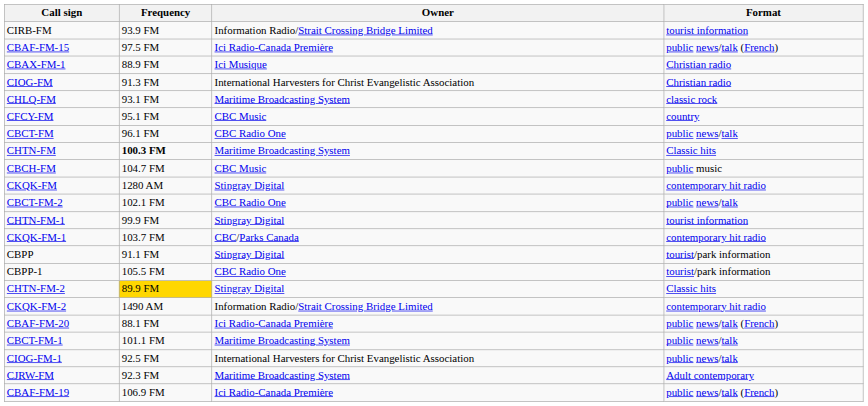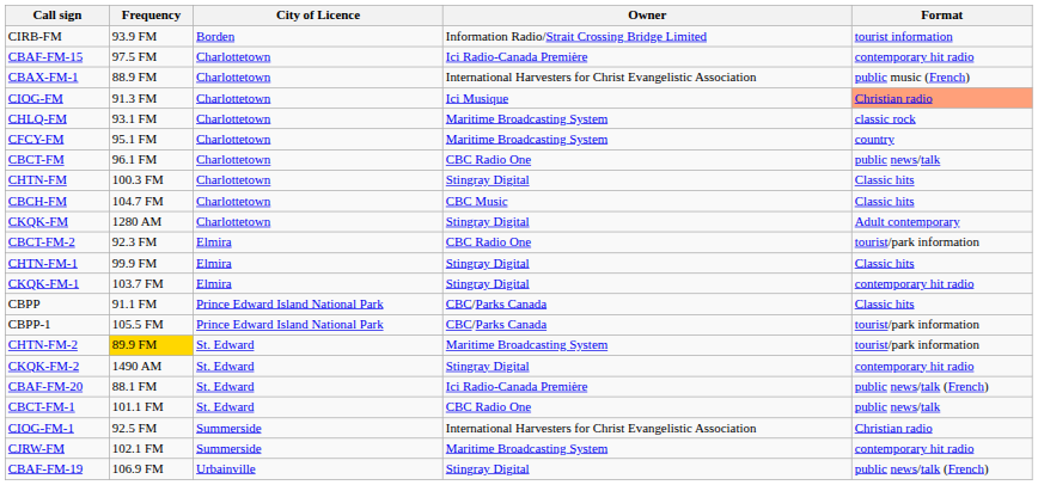 <table width="100%" class="wikitable sortable">
 <tr>
 <th>Call sign</th>
 <th data-sort-type="number">Frequency</th>
+<th>City of Licence</th>
 <th>Owner</th>
 <th>Format</th>
 </tr>
 <tr>
 <td>CIRB-FM</td>
 <td data-sort-value=093900>93.9 FM</td>
+<td><a href='#'>Borden</a></td>
 <td>Information Radio/<a href='#'>Strait Crossing Bridge Limited</a></td>
 <td><a href='#'>tourist information</a></td>
 </tr>
 <tr>
 <td><a href='#'>CBAF-FM-15</a></td>
 <td data-sort-value=097510>97.5 FM</td>
+<td><a href='#'>Charlottetown</a></td>
 <td><a href='#'>Ici Radio-Canada Première</a></td>
-<td><a href='#'>public</a> <a href='#'>news</a>/<a href='#'>talk</a> (<a href='#'>French</a>)</td>
+<td><a href='#'>contemporary hit radio</a></td>
 </tr>
 <tr>
 <td><a href='#'>CBAX-FM-1</a></td>
 <td data-sort-value=088910>88.9 FM</td>
-<td><a href='#'>Ici Musique</a></td>
-<td><a href='#'>Christian radio</a></td>
+<td><a href='#'>Charlottetown</a></td>
+<td>International Harvesters for Christ Evangelistic Association</td>
+<td><a href='#'>public</a> music (<a href='#'>French</a>)</td>
 </tr>
 <tr>
 <td><a href='#'>CIOG-FM</a></td>
 <td data-sort-value=091300>91.3 FM</td>
-<td>International Harvesters for Christ Evangelistic Association</td>
-<td><a href='#'>Christian radio</a></td>
+<td><a href='#'>Charlottetown</a></td>
+<td><a href='#'>Ici Musique</a></td>
+<td style="background: lightsalmon;"><a href='#'>Christian radio</a></td>
 </tr>
 <tr>
 <td><a href='#'>CHLQ-FM</a></td>
 <td data-sort-value=093100>93.1 FM</td>
+<td><a href='#'>Charlottetown</a></td>
 <td><a href='#'>Maritime Broadcasting System</a></td>
 <td><a href='#'>classic rock</a></td>
 </tr>
 <tr>
 <td><a href='#'>CFCY-FM</a></td>
 <td data-sort-value=095100>95.1 FM</td>
-<td><a href='#'>CBC Music</a></td>
+<td><a href='#'>Charlottetown</a></td>
+<td><a href='#'>Maritime Broadcasting System</a></td>
 <td><a href='#'>country</a></td>
 </tr>
 <tr>
 <td><a href='#'>CBCT-FM</a></td>
 <td data-sort-value=096100>96.1 FM</td>
+<td><a href='#'>Charlottetown</a></td>
 <td><a href='#'>CBC Radio One</a></td>
 <td><a href='#'>public</a> <a href='#'>news</a>/<a href='#'>talk</a></td>
 </tr>
 <tr>
 <td><a href='#'>CHTN-FM</a></td>
-<td data-sort-value=100300><strong>100.3 FM</strong></td>
-<td><a href='#'>Maritime Broadcasting System</a></td>
+<td data-sort-value=100300>100.3 FM</td>
+<td><a href='#'>Charlottetown</a></td>
+<td><a href='#'>Stingray Digital</a></td>
 <td><a href='#'>Classic hits</a></td>
 </tr>
 <tr>
 <td><a href='#'>CBCH-FM</a></td>
 <td data-sort-value=104700>104.7 FM</td>
+<td><a href='#'>Charlottetown</a></td>
 <td><a href='#'>CBC Music</a></td>
-<td><a href='#'>public</a> music</td>
+<td><a href='#'>Classic hits</a></td>
 </tr>
 <tr>
 <td><a href='#'>CKQK-FM</a></td>
 <td data-sort-value=001280>1280 AM</td>
+<td><a href='#'>Charlottetown</a></td>
 <td><a href='#'>Stingray Digital</a></td>
-<td><a href='#'>contemporary hit radio</a></td>
+<td><a href='#'>Adult contemporary</a></td>
 </tr>
 <tr>
 <td><a href='#'>CBCT-FM-2</a></td>
-<td data-sort-value=102100>102.1 FM</td>
+<td data-sort-value=092310>92.3 FM</td>
+<td><a href='#'>Elmira</a></td>
 <td><a href='#'>CBC Radio One</a></td>
-<td><a href='#'>public</a> <a href='#'>news</a>/<a href='#'>talk</a></td>
+<td><a href='#'>tourist</a>/park information</td>
 </tr>
 <tr>
 <td><a href='#'>CHTN-FM-1</a></td>
 <td data-sort-value=099910>99.9 FM</td>
+<td><a href='#'>Elmira</a></td>
 <td><a href='#'>Stingray Digital</a></td>
-<td><a href='#'>tourist information</a></td>
+<td><a href='#'>Classic hits</a></td>
 </tr>
 <tr>
 <td><a href='#'>CKQK-FM-1</a></td>
 <td data-sort-value=103710>103.7 FM</td>
-<td><a href='#'>CBC</a>/<a href='#'>Parks Canada</a></td>
+<td><a href='#'>Elmira</a></td>
+<td><a href='#'>Stingray Digital</a></td>
 <td><a href='#'>contemporary hit radio</a></td>
 </tr>
 <tr>
 <td>CBPP</td>
 <td data-sort-value=091110>91.1 FM</td>
-<td><a href='#'>Stingray Digital</a></td>
-<td><a href='#'>tourist</a>/park information</td>
+<td><a href='#'>Prince Edward Island National Park</a></td>
+<td><a href='#'>CBC</a>/<a href='#'>Parks Canada</a></td>
+<td><a href='#'>Classic hits</a></td>
 </tr>
 <tr>
 <td>CBPP-1</td>
 <td data-sort-value=105500>105.5 FM</td>
-<td><a href='#'>CBC Radio One</a></td>
+<td><a href='#'>Prince Edward Island National Park</a></td>
+<td><a href='#'>CBC</a>/<a href='#'>Parks Canada</a></td>
 <td><a href='#'>tourist</a>/park information</td>
 </tr>
 <tr>
 <td><a href='#'>CHTN-FM-2</a></td>
 <td data-sort-value=089910 style="background: gold;">89.9 FM</td>
-<td><a href='#'>Stingray Digital</a></td>
-<td><a href='#'>Classic hits</a></td>
+<td><a href='#'>St. Edward</a></td>
+<td><a href='#'>Maritime Broadcasting System</a></td>
+<td><a href='#'>tourist</a>/park information</td>
 </tr>
 <tr>
 <td><a href='#'>CKQK-FM-2</a></td>
 <td data-sort-value=001490>1490 AM</td>
-<td>Information Radio/<a href='#'>Strait Crossing Bridge Limited</a></td>
+<td><a href='#'>St. Edward</a></td>
+<td><a href='#'>Stingray Digital</a></td>
 <td><a href='#'>contemporary hit radio</a></td>
 </tr>
 <tr>
 <td><a href='#'>CBAF-FM-20</a></td>
 <td data-sort-value=088100>88.1 FM</td>
+<td><a href='#'>St. Edward</a></td>
 <td><a href='#'>Ici Radio-Canada Première</a></td>
 <td><a href='#'>public</a> <a href='#'>news</a>/<a href='#'>talk</a> (<a href='#'>French</a>)</td>
 </tr>
 <tr>
 <td><a href='#'>CBCT-FM-1</a></td>
 <td data-sort-value=101110>101.1 FM</td>
-<td><a href='#'>Maritime Broadcasting System</a></td>
+<td><a href='#'>St. Edward</a></td>
+<td><a href='#'>CBC Radio One</a></td>
 <td><a href='#'>public</a> <a href='#'>news</a>/<a href='#'>talk</a></td>
 </tr>
 <tr>
 <td><a href='#'>CIOG-FM-1</a></td>
 <td data-sort-value=092510>92.5 FM</td>
+<td><a href='#'>Summerside</a></td>
 <td>International Harvesters for Christ Evangelistic Association</td>
-<td><a href='#'>public</a> <a href='#'>news</a>/<a href='#'>talk</a></td>
+<td><a href='#'>Christian radio</a></td>
 </tr>
 <tr>
 <td><a href='#'>CJRW-FM</a></td>
-<td data-sort-value=092310>92.3 FM</td>
+<td data-sort-value=102100>102.1 FM</td>
+<td><a href='#'>Summerside</a></td>
 <td><a href='#'>Maritime Broadcasting System</a></td>
-<td><a href='#'>Adult contemporary</a></td>
+<td><a href='#'>contemporary hit radio</a></td>
 </tr>
 <tr>
 <td><a href='#'>CBAF-FM-19</a></td>
 <td data-sort-value=106910>106.9 FM</td>
-<td><a href='#'>Ici Radio-Canada Première</a></td>
+<td><a href='#'>Urbainville</a></td>
+<td><a href='#'>Stingray Digital</a></td>
 <td><a href='#'>public</a> <a href='#'>news</a>/<a href='#'>talk</a> (<a href='#'>French</a>)</td>
 </tr>
 </table>
